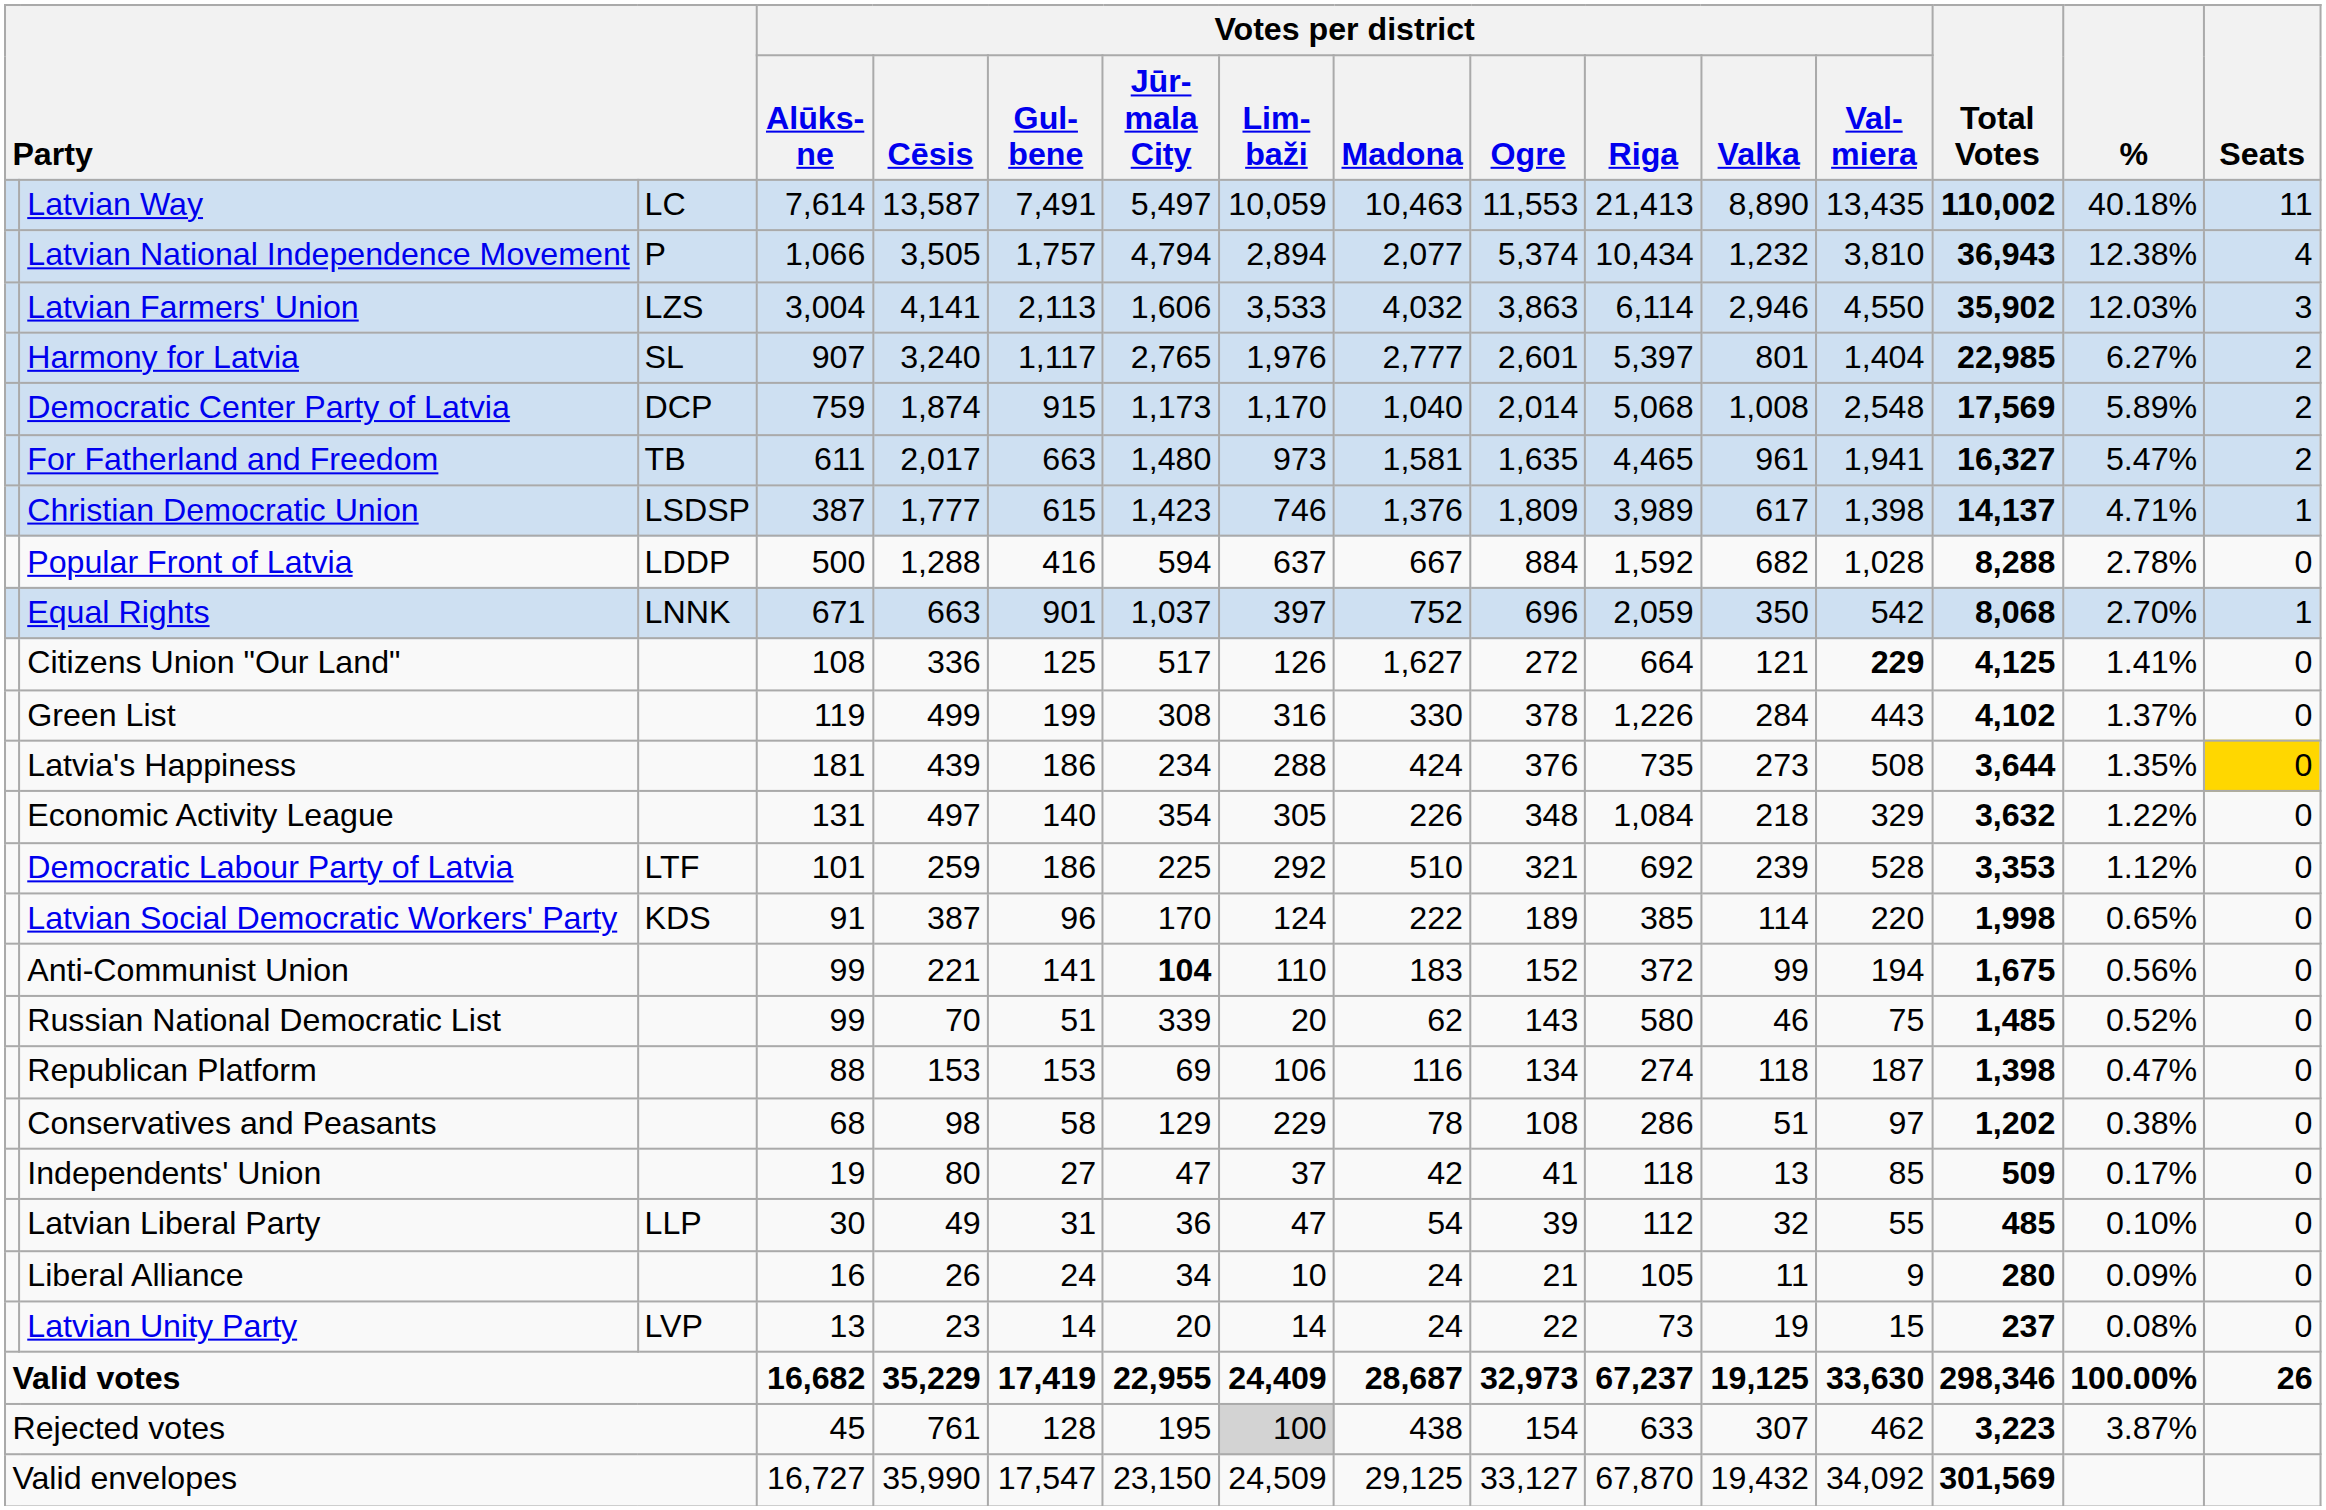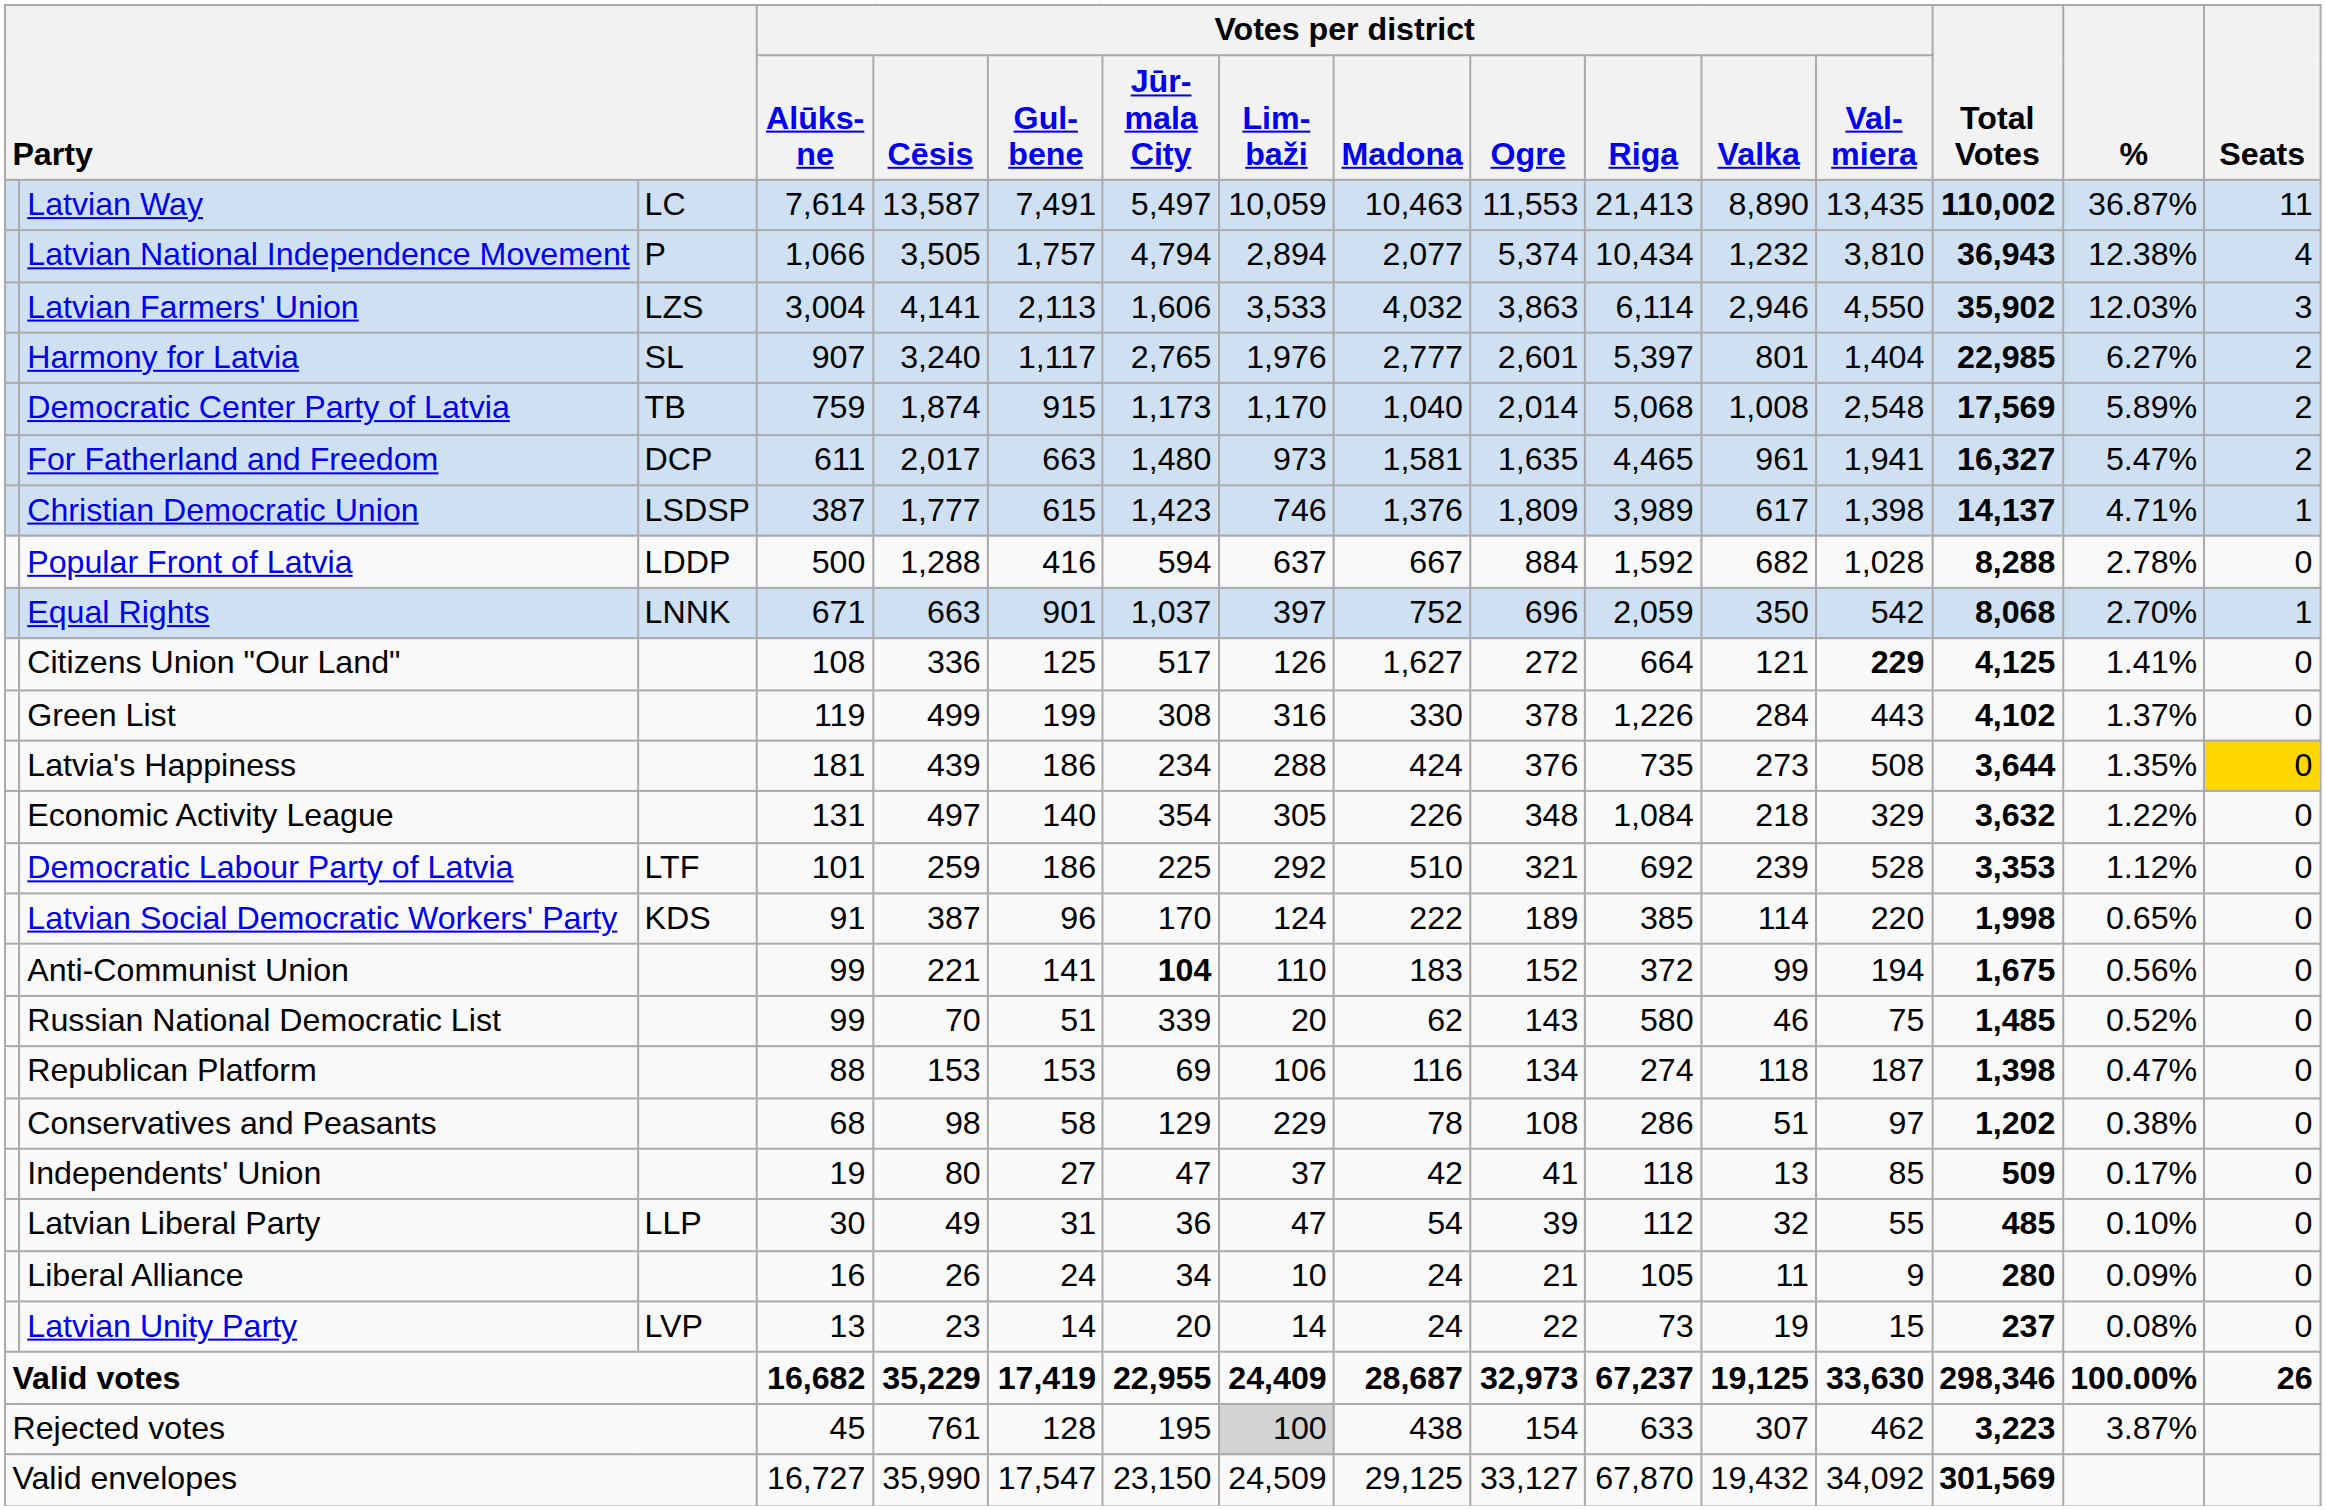 <table class="wikitable" border="1" style="text-align:right;">
 <tr>
 <th style="text-align:left;" valign=bottom rowspan=2 colspan=3>Party</th>
 <th colspan=10>Votes per district</th>
 <th align=center valign=bottom rowspan=2 width="50">Total Votes</th>
 <th align=center valign=bottom rowspan=2 width="50">%</th>
 <th align=center valign=bottom rowspan=2 width="50">Seats</th>
 </tr>
 <tr>
 <th align=center valign=bottom width="50"><a href='#'>Alūks- ne</a></th>
 <th align=center valign=bottom width="50"><a href='#'>Cēsis</a></th>
 <th align=center valign=bottom width="50"><a href='#'>Gul- bene</a></th>
 <th align=center valign=bottom width="50"><a href='#'>Jūr- mala City</a></th>
 <th align=center valign=bottom width="50"><a href='#'>Lim- baži</a></th>
 <th align=center valign=bottom width="50"><a href='#'>Madona</a></th>
 <th align=center valign=bottom width="50"><a href='#'>Ogre</a></th>
 <th align=center valign=bottom width="50"><a href='#'>Riga</a></th>
 <th align=center valign=bottom width="50"><a href='#'>Valka</a></th>
 <th align=center valign=bottom width="50"><a href='#'>Val- miera</a></th>
 </tr>
 <tr style="background:#CEE0F2;">
 <td></td>
 <td align=left><a href='#'>Latvian Way</a></td>
 <td align=left>LC</td>
 <td>7,614</td>
 <td>13,587</td>
 <td>7,491</td>
 <td>5,497</td>
 <td>10,059</td>
 <td>10,463</td>
 <td>11,553</td>
 <td>21,413</td>
 <td>8,890</td>
 <td>13,435</td>
 <td><strong>110,002</strong></td>
-<td>40.18%</td>
+<td>36.87%</td>
 <td>11</td>
 </tr>
 <tr style="background:#CEE0F2;">
 <td></td>
 <td align=left><a href='#'>Latvian National Independence Movement</a></td>
 <td align=left>Р</td>
 <td>1,066</td>
 <td>3,505</td>
 <td>1,757</td>
 <td>4,794</td>
 <td>2,894</td>
 <td>2,077</td>
 <td>5,374</td>
 <td>10,434</td>
 <td>1,232</td>
 <td>3,810</td>
 <td><strong>36,943</strong></td>
 <td>12.38%</td>
 <td>4</td>
 </tr>
 <tr style="background:#CEE0F2;">
 <td></td>
 <td align=left><a href='#'>Latvian Farmers' Union</a></td>
 <td align=left>LZS</td>
 <td>3,004</td>
 <td>4,141</td>
 <td>2,113</td>
 <td>1,606</td>
 <td>3,533</td>
 <td>4,032</td>
 <td>3,863</td>
 <td>6,114</td>
 <td>2,946</td>
 <td>4,550</td>
 <td><strong>35,902</strong></td>
 <td>12.03%</td>
 <td>3</td>
 </tr>
 <tr style="background:#CEE0F2;">
 <td></td>
 <td align=left><a href='#'>Harmony for Latvia</a></td>
 <td align=left>SL</td>
 <td>907</td>
 <td>3,240</td>
 <td>1,117</td>
 <td>2,765</td>
 <td>1,976</td>
 <td>2,777</td>
 <td>2,601</td>
 <td>5,397</td>
 <td>801</td>
 <td>1,404</td>
 <td><strong>22,985</strong></td>
 <td>6.27%</td>
 <td>2</td>
 </tr>
 <tr style="background:#CEE0F2;">
 <td></td>
 <td align=left><a href='#'>Democratic Center Party of Latvia</a></td>
-<td align=left>DCP</td>
+<td align=left>TB</td>
 <td>759</td>
 <td>1,874</td>
 <td>915</td>
 <td>1,173</td>
 <td>1,170</td>
 <td>1,040</td>
 <td>2,014</td>
 <td>5,068</td>
 <td>1,008</td>
 <td>2,548</td>
 <td><strong>17,569</strong></td>
 <td>5.89%</td>
 <td>2</td>
 </tr>
 <tr style="background:#CEE0F2;">
 <td></td>
 <td align=left><a href='#'>For Fatherland and Freedom</a></td>
-<td align=left>TB</td>
+<td align=left>DCP</td>
 <td>611</td>
 <td>2,017</td>
 <td>663</td>
 <td>1,480</td>
 <td>973</td>
 <td>1,581</td>
 <td>1,635</td>
 <td>4,465</td>
 <td>961</td>
 <td>1,941</td>
 <td><strong>16,327</strong></td>
 <td>5.47%</td>
 <td>2</td>
 </tr>
 <tr style="background:#CEE0F2;">
 <td></td>
 <td align=left><a href='#'>Christian Democratic Union</a></td>
 <td align=left>LSDSP</td>
 <td>387</td>
 <td>1,777</td>
 <td>615</td>
 <td>1,423</td>
 <td>746</td>
 <td>1,376</td>
 <td>1,809</td>
 <td>3,989</td>
 <td>617</td>
 <td>1,398</td>
 <td><strong>14,137</strong></td>
 <td>4.71%</td>
 <td>1</td>
 </tr>
 <tr>
 <td></td>
 <td align=left><a href='#'>Popular Front of Latvia</a></td>
 <td align=left>LDDP</td>
 <td>500</td>
 <td>1,288</td>
 <td>416</td>
 <td>594</td>
 <td>637</td>
 <td>667</td>
 <td>884</td>
 <td>1,592</td>
 <td>682</td>
 <td>1,028</td>
 <td><strong>8,288</strong></td>
 <td>2.78%</td>
 <td>0</td>
 </tr>
 <tr style="background:#CEE0F2;">
 <td></td>
 <td align=left><a href='#'>Equal Rights</a></td>
 <td align=left>LNNK</td>
 <td>671</td>
 <td>663</td>
 <td>901</td>
 <td>1,037</td>
 <td>397</td>
 <td>752</td>
 <td>696</td>
 <td>2,059</td>
 <td>350</td>
 <td>542</td>
 <td><strong>8,068</strong></td>
 <td>2.70%</td>
 <td>1</td>
 </tr>
 <tr>
 <td></td>
 <td align=left>Citizens Union "Our Land"</td>
 <td align=left></td>
 <td>108</td>
 <td>336</td>
 <td>125</td>
 <td>517</td>
 <td>126</td>
 <td>1,627</td>
 <td>272</td>
 <td>664</td>
 <td>121</td>
 <td><strong>229</strong></td>
 <td><strong>4,125</strong></td>
 <td>1.41%</td>
 <td>0</td>
 </tr>
 <tr>
 <td></td>
 <td align=left>Green List</td>
 <td align=left></td>
 <td>119</td>
 <td>499</td>
 <td>199</td>
 <td>308</td>
 <td>316</td>
 <td>330</td>
 <td>378</td>
 <td>1,226</td>
 <td>284</td>
 <td>443</td>
 <td><strong>4,102</strong></td>
 <td>1.37%</td>
 <td>0</td>
 </tr>
 <tr>
 <td></td>
 <td align=left>Latvia's Happiness</td>
 <td align=left></td>
 <td>181</td>
 <td>439</td>
 <td>186</td>
 <td>234</td>
 <td>288</td>
 <td>424</td>
 <td>376</td>
 <td>735</td>
 <td>273</td>
 <td>508</td>
 <td><strong>3,644</strong></td>
 <td>1.35%</td>
 <td style="background: gold;">0</td>
 </tr>
 <tr>
 <td></td>
 <td align=left>Economic Activity League</td>
 <td align=left></td>
 <td>131</td>
 <td>497</td>
 <td>140</td>
 <td>354</td>
 <td>305</td>
 <td>226</td>
 <td>348</td>
 <td>1,084</td>
 <td>218</td>
 <td>329</td>
 <td><strong>3,632</strong></td>
 <td>1.22%</td>
 <td>0</td>
 </tr>
 <tr>
 <td></td>
 <td align=left><a href='#'>Democratic Labour Party of Latvia</a></td>
 <td align=left>LTF</td>
 <td>101</td>
 <td>259</td>
 <td>186</td>
 <td>225</td>
 <td>292</td>
 <td>510</td>
 <td>321</td>
 <td>692</td>
 <td>239</td>
 <td>528</td>
 <td><strong>3,353</strong></td>
 <td>1.12%</td>
 <td>0</td>
 </tr>
 <tr>
 <td></td>
 <td align=left style="white-space: nowrap;"><a href='#'>Latvian Social Democratic Workers' Party</a></td>
 <td align=left>KDS</td>
 <td>91</td>
 <td>387</td>
 <td>96</td>
 <td>170</td>
 <td>124</td>
 <td>222</td>
 <td>189</td>
 <td>385</td>
 <td>114</td>
 <td>220</td>
 <td><strong>1,998</strong></td>
 <td>0.65%</td>
 <td>0</td>
 </tr>
 <tr>
 <td></td>
 <td align=left>Anti-Communist Union</td>
 <td align=left></td>
 <td>99</td>
 <td>221</td>
 <td>141</td>
 <td><strong>104</strong></td>
 <td>110</td>
 <td>183</td>
 <td>152</td>
 <td>372</td>
 <td>99</td>
 <td>194</td>
 <td><strong>1,675</strong></td>
 <td>0.56%</td>
 <td>0</td>
 </tr>
 <tr>
 <td></td>
 <td align=left>Russian National Democratic List</td>
 <td align=left></td>
 <td>99</td>
 <td>70</td>
 <td>51</td>
 <td>339</td>
 <td>20</td>
 <td>62</td>
 <td>143</td>
 <td>580</td>
 <td>46</td>
 <td>75</td>
 <td><strong>1,485</strong></td>
 <td>0.52%</td>
 <td>0</td>
 </tr>
 <tr>
 <td></td>
 <td align=left>Republican Platform</td>
 <td align=left></td>
 <td>88</td>
 <td>153</td>
 <td>153</td>
 <td>69</td>
 <td>106</td>
 <td>116</td>
 <td>134</td>
 <td>274</td>
 <td>118</td>
 <td>187</td>
 <td><strong>1,398</strong></td>
 <td>0.47%</td>
 <td>0</td>
 </tr>
 <tr>
 <td></td>
 <td align=left>Conservatives and Peasants</td>
 <td align=left></td>
 <td>68</td>
 <td>98</td>
 <td>58</td>
 <td>129</td>
 <td>229</td>
 <td>78</td>
 <td>108</td>
 <td>286</td>
 <td>51</td>
 <td>97</td>
 <td><strong>1,202</strong></td>
 <td>0.38%</td>
 <td>0</td>
 </tr>
 <tr>
 <td></td>
 <td align=left>Independents' Union</td>
 <td align=left></td>
 <td>19</td>
 <td>80</td>
 <td>27</td>
 <td>47</td>
 <td>37</td>
 <td>42</td>
 <td>41</td>
 <td>118</td>
 <td>13</td>
 <td>85</td>
 <td><strong>509</strong></td>
 <td>0.17%</td>
 <td>0</td>
 </tr>
 <tr>
 <td></td>
 <td align=left>Latvian Liberal Party</td>
 <td align=left>LLP</td>
 <td>30</td>
 <td>49</td>
 <td>31</td>
 <td>36</td>
 <td>47</td>
 <td>54</td>
 <td>39</td>
 <td>112</td>
 <td>32</td>
 <td>55</td>
 <td><strong>485</strong></td>
 <td>0.10%</td>
 <td>0</td>
 </tr>
 <tr>
 <td></td>
 <td align=left>Liberal Alliance</td>
 <td align=left></td>
 <td>16</td>
 <td>26</td>
 <td>24</td>
 <td>34</td>
 <td>10</td>
 <td>24</td>
 <td>21</td>
 <td>105</td>
 <td>11</td>
 <td>9</td>
 <td><strong>280</strong></td>
 <td>0.09%</td>
 <td>0</td>
 </tr>
 <tr>
 <td></td>
 <td align=left><a href='#'>Latvian Unity Party</a></td>
 <td align=left>LVP</td>
 <td>13</td>
 <td>23</td>
 <td>14</td>
 <td>20</td>
 <td>14</td>
 <td>24</td>
 <td>22</td>
 <td>73</td>
 <td>19</td>
 <td>15</td>
 <td><strong>237</strong></td>
 <td>0.08%</td>
 <td>0</td>
 </tr>
 <tr style="font-weight:bold">
 <td align=left colspan=3>Valid votes</td>
 <td>16,682</td>
 <td>35,229</td>
 <td>17,419</td>
 <td>22,955</td>
 <td>24,409</td>
 <td>28,687</td>
 <td>32,973</td>
 <td>67,237</td>
 <td>19,125</td>
 <td>33,630</td>
 <td>298,346</td>
 <td>100.00%</td>
 <td>26</td>
 </tr>
 <tr>
 <td align=left colspan=3>Rejected votes</td>
 <td>45</td>
 <td>761</td>
 <td>128</td>
 <td>195</td>
 <td style="background: lightgrey;">100</td>
 <td>438</td>
 <td>154</td>
 <td>633</td>
 <td>307</td>
 <td>462</td>
 <td><strong>3,223</strong></td>
 <td>3.87%</td>
 <td></td>
 </tr>
 <tr>
 <td align=left colspan=3>Valid envelopes</td>
 <td>16,727</td>
 <td>35,990</td>
 <td>17,547</td>
 <td>23,150</td>
 <td>24,509</td>
 <td>29,125</td>
 <td>33,127</td>
 <td>67,870</td>
 <td>19,432</td>
 <td>34,092</td>
 <td><strong>301,569</strong></td>
 <td></td>
 <td></td>
 </tr>
 </table>
